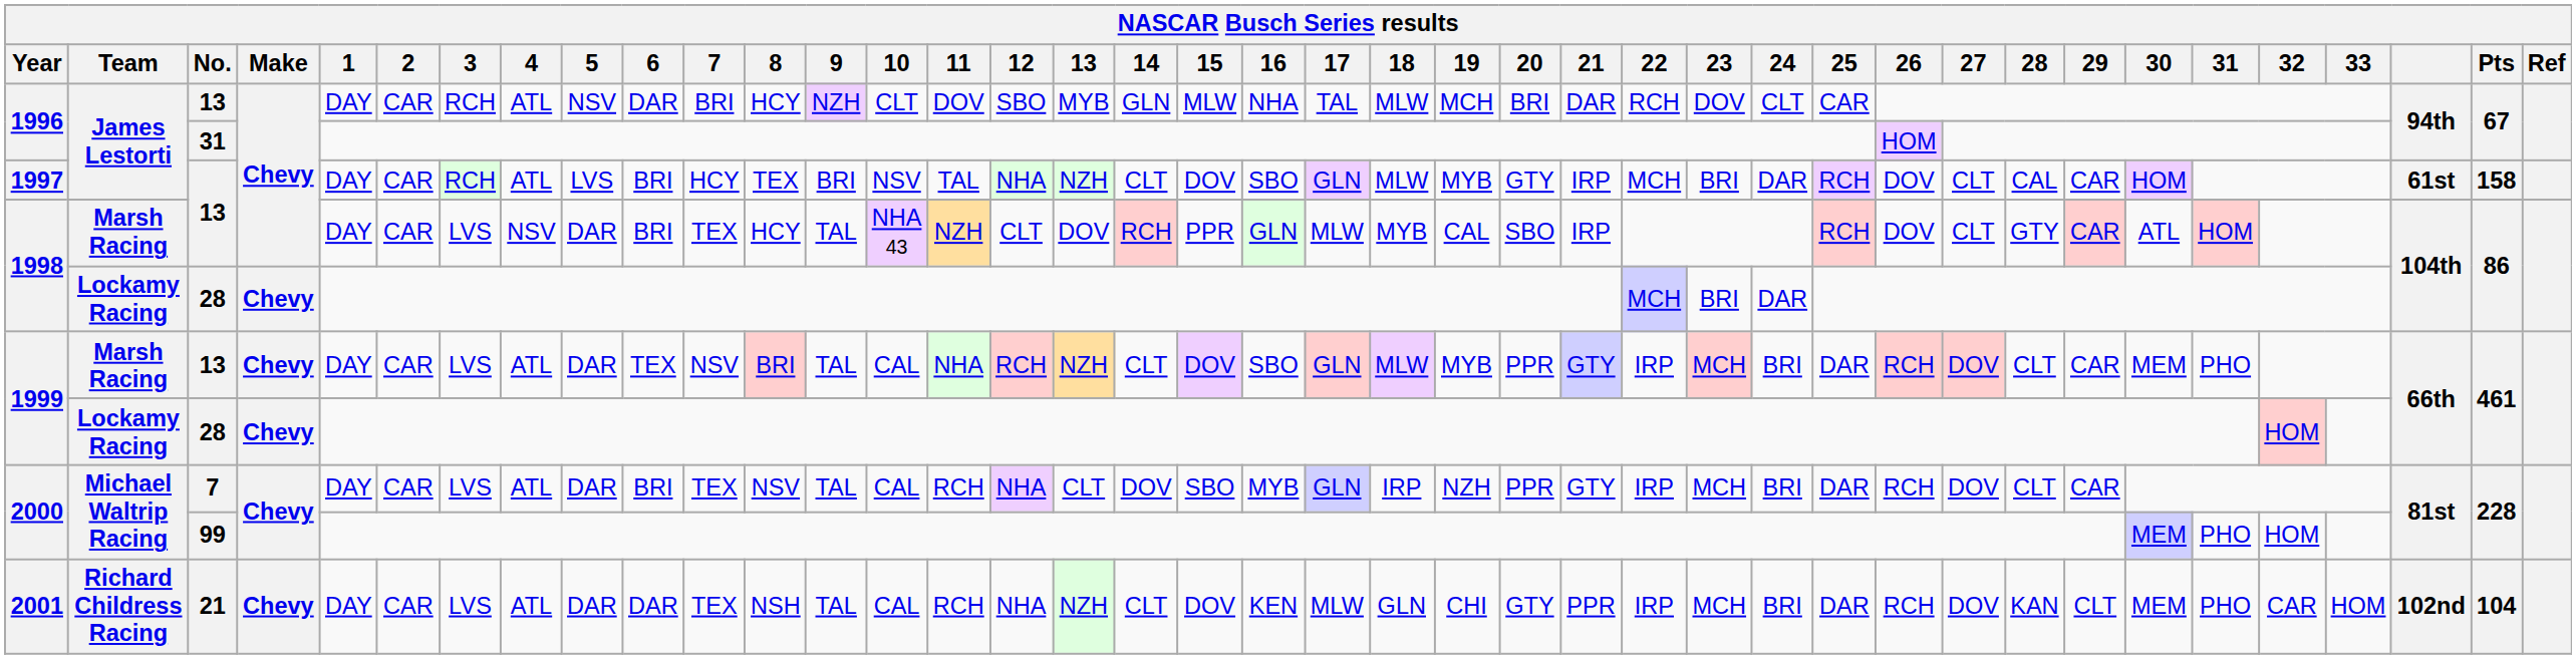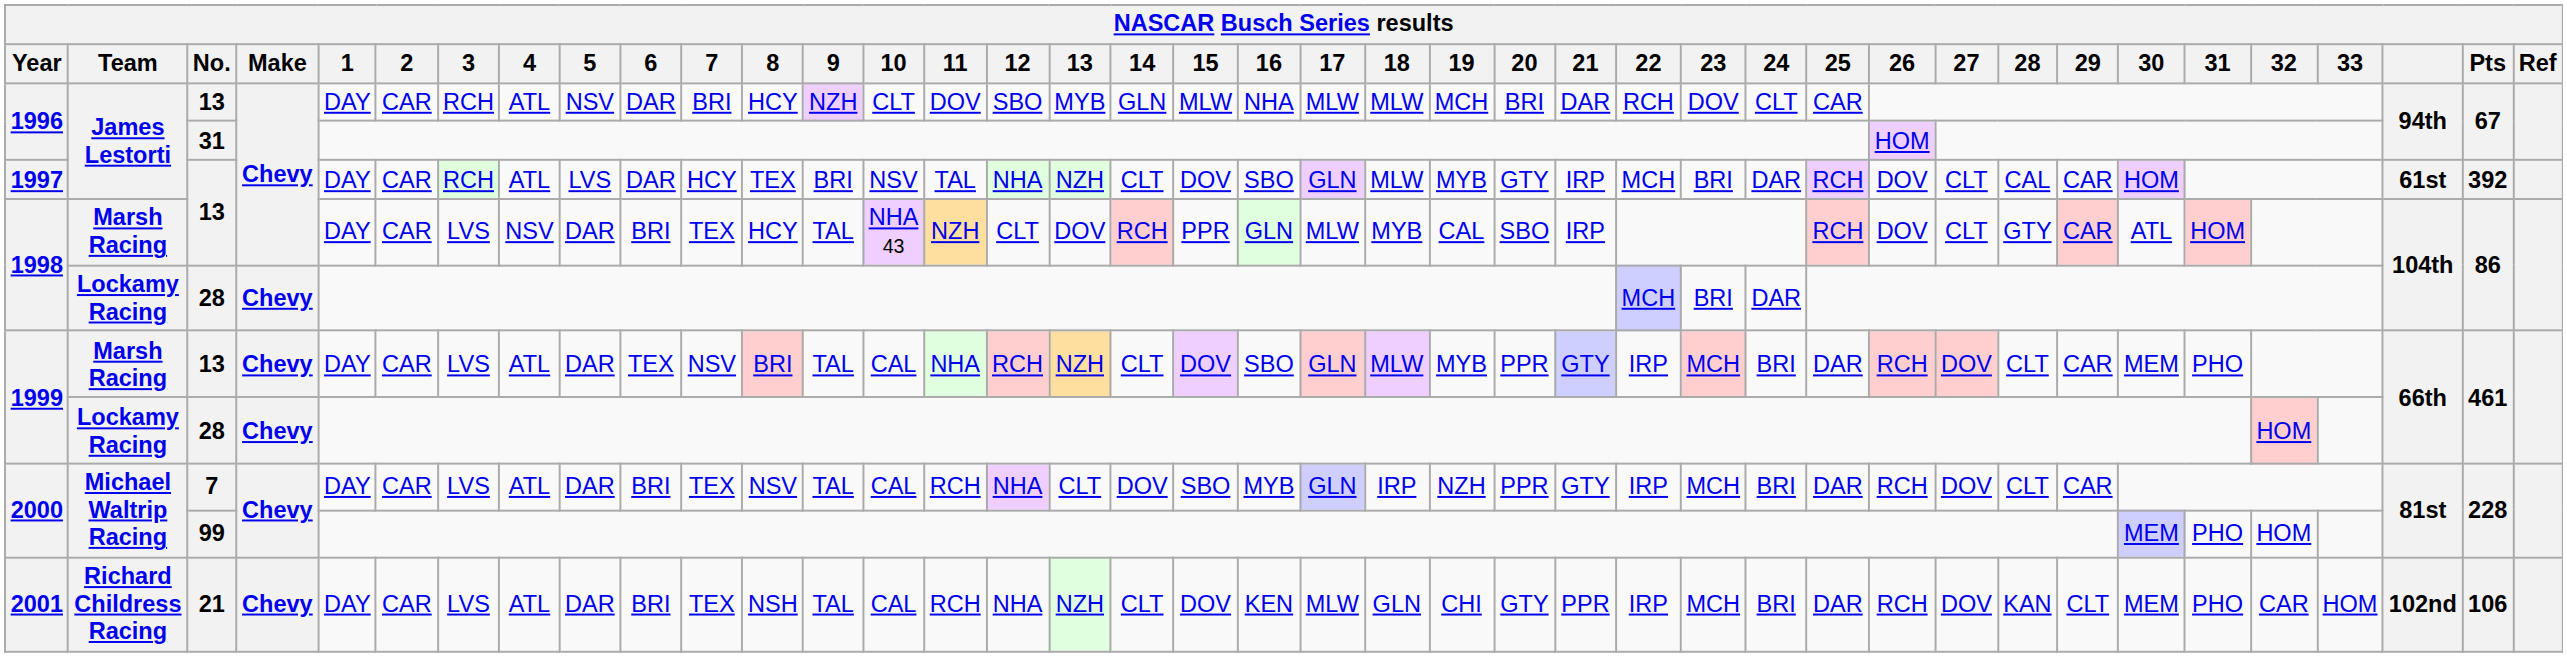 <table class="wikitable" style="text-align:center; font-size:75%">
 <tr>
 <th colspan=42><a href='#'>NASCAR</a> <a href='#'>Busch Series</a> results</th>
 </tr>
 <tr>
 <th>Year</th>
 <th>Team</th>
 <th>No.</th>
 <th>Make</th>
 <th>1</th>
 <th>2</th>
 <th>3</th>
 <th>4</th>
 <th>5</th>
 <th>6</th>
 <th>7</th>
 <th>8</th>
 <th>9</th>
 <th>10</th>
 <th>11</th>
 <th>12</th>
 <th>13</th>
 <th>14</th>
 <th>15</th>
 <th>16</th>
 <th>17</th>
 <th>18</th>
 <th>19</th>
 <th>20</th>
 <th>21</th>
 <th>22</th>
 <th>23</th>
 <th>24</th>
 <th>25</th>
 <th>26</th>
 <th>27</th>
 <th>28</th>
 <th>29</th>
 <th>30</th>
 <th>31</th>
 <th>32</th>
 <th>33</th>
 <th></th>
 <th>Pts</th>
 <th>Ref</th>
 </tr>
 <tr>
 <th rowspan=2><a href='#'>1996</a></th>
 <th rowspan=3><a href='#'>James Lestorti</a></th>
 <th>13</th>
 <th rowspan=4><a href='#'>Chevy</a></th>
 <td><a href='#'>DAY</a></td>
 <td><a href='#'>CAR</a></td>
 <td><a href='#'>RCH</a></td>
 <td><a href='#'>ATL</a></td>
 <td><a href='#'>NSV</a></td>
 <td><a href='#'>DAR</a></td>
 <td><a href='#'>BRI</a></td>
 <td><a href='#'>HCY</a></td>
 <td style="background:#EFCFFF;"><a href='#'>NZH</a><br></td>
 <td><a href='#'>CLT</a></td>
 <td><a href='#'>DOV</a></td>
 <td><a href='#'>SBO</a></td>
 <td><a href='#'>MYB</a></td>
 <td><a href='#'>GLN</a></td>
 <td><a href='#'>MLW</a></td>
 <td><a href='#'>NHA</a></td>
-<td><a href='#'>TAL</a></td>
+<td><a href='#'>MLW</a></td>
 <td><a href='#'>MLW</a></td>
 <td><a href='#'>MCH</a></td>
 <td><a href='#'>BRI</a></td>
 <td><a href='#'>DAR</a></td>
 <td><a href='#'>RCH</a></td>
 <td><a href='#'>DOV</a></td>
 <td><a href='#'>CLT</a></td>
 <td><a href='#'>CAR</a></td>
 <td colspan=8></td>
 <th rowspan=2>94th</th>
 <th rowspan=2>67</th>
 <th rowspan=2></th>
 </tr>
 <tr>
 <th>31</th>
 <td colspan=25></td>
 <td style="background:#EFCFFF;"><a href='#'>HOM</a><br></td>
 <td colspan=7></td>
 </tr>
 <tr>
 <th><a href='#'>1997</a></th>
 <th rowspan=2>13</th>
 <td><a href='#'>DAY</a></td>
 <td><a href='#'>CAR</a></td>
 <td style="background:#DFFFDF;"><a href='#'>RCH</a><br></td>
 <td><a href='#'>ATL</a></td>
 <td><a href='#'>LVS</a></td>
-<td><a href='#'>BRI</a></td>
+<td><a href='#'>DAR</a></td>
 <td><a href='#'>HCY</a></td>
 <td><a href='#'>TEX</a></td>
 <td><a href='#'>BRI</a></td>
 <td><a href='#'>NSV</a></td>
 <td><a href='#'>TAL</a></td>
 <td style="background:#DFFFDF;"><a href='#'>NHA</a><br></td>
 <td style="background:#DFFFDF;"><a href='#'>NZH</a><br></td>
 <td><a href='#'>CLT</a></td>
 <td><a href='#'>DOV</a></td>
 <td><a href='#'>SBO</a></td>
 <td style="background:#EFCFFF;"><a href='#'>GLN</a><br></td>
 <td><a href='#'>MLW</a></td>
 <td><a href='#'>MYB</a></td>
 <td><a href='#'>GTY</a></td>
 <td><a href='#'>IRP</a></td>
 <td><a href='#'>MCH</a></td>
 <td><a href='#'>BRI</a></td>
 <td><a href='#'>DAR</a></td>
 <td style="background:#EFCFFF;"><a href='#'>RCH</a><br></td>
 <td><a href='#'>DOV</a></td>
 <td><a href='#'>CLT</a></td>
 <td><a href='#'>CAL</a></td>
 <td><a href='#'>CAR</a></td>
 <td style="background:#EFCFFF;"><a href='#'>HOM</a><br></td>
 <td colspan=3></td>
 <th>61st</th>
-<th>158</th>
+<th>392</th>
 <th></th>
 </tr>
 <tr>
 <th rowspan=2><a href='#'>1998</a></th>
 <th><a href='#'>Marsh Racing</a></th>
 <td><a href='#'>DAY</a></td>
 <td><a href='#'>CAR</a></td>
 <td><a href='#'>LVS</a></td>
 <td><a href='#'>NSV</a></td>
 <td><a href='#'>DAR</a></td>
 <td><a href='#'>BRI</a></td>
 <td><a href='#'>TEX</a></td>
 <td><a href='#'>HCY</a></td>
 <td><a href='#'>TAL</a></td>
 <td style="background:#EFCFFF;"><a href='#'>NHA</a><br><small>43</small></td>
 <td style="background:#FFDF9F;"><a href='#'>NZH</a><br></td>
 <td><a href='#'>CLT</a></td>
 <td><a href='#'>DOV</a></td>
 <td style="background:#FFCFCF;"><a href='#'>RCH</a><br></td>
 <td><a href='#'>PPR</a></td>
 <td style="background:#DFFFDF;"><a href='#'>GLN</a><br></td>
 <td><a href='#'>MLW</a></td>
 <td><a href='#'>MYB</a></td>
 <td><a href='#'>CAL</a></td>
 <td><a href='#'>SBO</a></td>
 <td><a href='#'>IRP</a></td>
 <td colspan=3></td>
 <td style="background:#FFCFCF;"><a href='#'>RCH</a><br></td>
 <td><a href='#'>DOV</a></td>
 <td><a href='#'>CLT</a></td>
 <td><a href='#'>GTY</a></td>
 <td style="background:#FFCFCF;"><a href='#'>CAR</a><br></td>
 <td><a href='#'>ATL</a></td>
 <td style="background:#FFCFCF;"><a href='#'>HOM</a><br></td>
 <td colspan=2></td>
 <th rowspan=2>104th</th>
 <th rowspan=2>86</th>
 <th rowspan=2></th>
 </tr>
 <tr>
 <th><a href='#'>Lockamy Racing</a></th>
 <th>28</th>
 <th><a href='#'>Chevy</a></th>
 <td colspan=21></td>
 <td style="background:#CFCFFF;"><a href='#'>MCH</a><br></td>
 <td><a href='#'>BRI</a></td>
 <td><a href='#'>DAR</a></td>
 <td colspan=9></td>
 </tr>
 <tr>
 <th rowspan=2><a href='#'>1999</a></th>
 <th><a href='#'>Marsh Racing</a></th>
 <th>13</th>
 <th><a href='#'>Chevy</a></th>
 <td><a href='#'>DAY</a></td>
 <td><a href='#'>CAR</a></td>
 <td><a href='#'>LVS</a></td>
 <td><a href='#'>ATL</a></td>
 <td><a href='#'>DAR</a></td>
 <td><a href='#'>TEX</a></td>
 <td><a href='#'>NSV</a></td>
 <td style="background:#FFCFCF;"><a href='#'>BRI</a><br></td>
 <td><a href='#'>TAL</a></td>
 <td><a href='#'>CAL</a></td>
 <td style="background:#DFFFDF;"><a href='#'>NHA</a><br></td>
 <td style="background:#FFCFCF;"><a href='#'>RCH</a><br></td>
 <td style="background:#FFDF9F;"><a href='#'>NZH</a><br></td>
 <td><a href='#'>CLT</a></td>
 <td style="background:#EFCFFF;"><a href='#'>DOV</a><br></td>
 <td><a href='#'>SBO</a></td>
 <td style="background:#FFCFCF;"><a href='#'>GLN</a><br></td>
 <td style="background:#EFCFFF;"><a href='#'>MLW</a><br></td>
 <td><a href='#'>MYB</a></td>
 <td><a href='#'>PPR</a></td>
 <td style="background:#CFCFFF;"><a href='#'>GTY</a><br></td>
 <td><a href='#'>IRP</a></td>
 <td style="background:#FFCFCF;"><a href='#'>MCH</a><br></td>
 <td><a href='#'>BRI</a></td>
 <td><a href='#'>DAR</a></td>
 <td style="background:#FFCFCF;"><a href='#'>RCH</a><br></td>
 <td style="background:#FFCFCF;"><a href='#'>DOV</a><br></td>
 <td><a href='#'>CLT</a></td>
 <td><a href='#'>CAR</a></td>
 <td><a href='#'>MEM</a></td>
 <td><a href='#'>PHO</a></td>
 <td colspan=2></td>
 <th rowspan=2>66th</th>
 <th rowspan=2>461</th>
 <th rowspan=2></th>
 </tr>
 <tr>
 <th><a href='#'>Lockamy Racing</a></th>
 <th>28</th>
 <th><a href='#'>Chevy</a></th>
 <td colspan=31></td>
 <td style="background:#FFCFCF;"><a href='#'>HOM</a><br></td>
 <td></td>
 </tr>
 <tr>
 <th rowspan=2><a href='#'>2000</a></th>
 <th rowspan=2><a href='#'>Michael Waltrip Racing</a></th>
 <th>7</th>
 <th rowspan=2><a href='#'>Chevy</a></th>
 <td><a href='#'>DAY</a></td>
 <td><a href='#'>CAR</a></td>
 <td><a href='#'>LVS</a></td>
 <td><a href='#'>ATL</a></td>
 <td><a href='#'>DAR</a></td>
 <td><a href='#'>BRI</a></td>
 <td><a href='#'>TEX</a></td>
 <td><a href='#'>NSV</a></td>
 <td><a href='#'>TAL</a></td>
 <td><a href='#'>CAL</a></td>
 <td><a href='#'>RCH</a></td>
 <td style="background:#EFCFFF;"><a href='#'>NHA</a><br></td>
 <td><a href='#'>CLT</a></td>
 <td><a href='#'>DOV</a></td>
 <td><a href='#'>SBO</a></td>
 <td><a href='#'>MYB</a></td>
 <td style="background:#CFCFFF;"><a href='#'>GLN</a><br></td>
 <td><a href='#'>IRP</a></td>
 <td><a href='#'>NZH</a></td>
 <td><a href='#'>PPR</a></td>
 <td><a href='#'>GTY</a></td>
 <td><a href='#'>IRP</a></td>
 <td><a href='#'>MCH</a></td>
 <td><a href='#'>BRI</a></td>
 <td><a href='#'>DAR</a></td>
 <td><a href='#'>RCH</a></td>
 <td><a href='#'>DOV</a></td>
 <td><a href='#'>CLT</a></td>
 <td><a href='#'>CAR</a></td>
 <td colspan=4></td>
 <th rowspan=2>81st</th>
 <th rowspan=2>228</th>
 <th rowspan=2></th>
 </tr>
 <tr>
 <th>99</th>
 <td colspan=29></td>
 <td style="background:#CFCFFF;"><a href='#'>MEM</a><br></td>
 <td><a href='#'>PHO</a></td>
 <td><a href='#'>HOM</a></td>
 <td></td>
 </tr>
 <tr>
 <th><a href='#'>2001</a></th>
 <th><a href='#'>Richard Childress Racing</a></th>
 <th>21</th>
 <th><a href='#'>Chevy</a></th>
 <td><a href='#'>DAY</a></td>
 <td><a href='#'>CAR</a></td>
 <td><a href='#'>LVS</a></td>
 <td><a href='#'>ATL</a></td>
 <td><a href='#'>DAR</a></td>
-<td><a href='#'>DAR</a></td>
+<td><a href='#'>BRI</a></td>
 <td><a href='#'>TEX</a></td>
 <td><a href='#'>NSH</a></td>
 <td><a href='#'>TAL</a></td>
 <td><a href='#'>CAL</a></td>
 <td><a href='#'>RCH</a></td>
 <td><a href='#'>NHA</a></td>
 <td style="background:#DFFFDF;"><a href='#'>NZH</a><br></td>
 <td><a href='#'>CLT</a></td>
 <td><a href='#'>DOV</a></td>
 <td><a href='#'>KEN</a></td>
 <td><a href='#'>MLW</a></td>
 <td><a href='#'>GLN</a></td>
 <td><a href='#'>CHI</a></td>
 <td><a href='#'>GTY</a></td>
 <td><a href='#'>PPR</a></td>
 <td><a href='#'>IRP</a></td>
 <td><a href='#'>MCH</a></td>
 <td><a href='#'>BRI</a></td>
 <td><a href='#'>DAR</a></td>
 <td><a href='#'>RCH</a></td>
 <td><a href='#'>DOV</a></td>
 <td><a href='#'>KAN</a></td>
 <td><a href='#'>CLT</a></td>
 <td><a href='#'>MEM</a></td>
 <td><a href='#'>PHO</a></td>
 <td><a href='#'>CAR</a></td>
 <td><a href='#'>HOM</a></td>
 <th>102nd</th>
-<th>104</th>
+<th>106</th>
 <th></th>
 </tr>
 </table>
